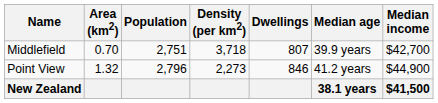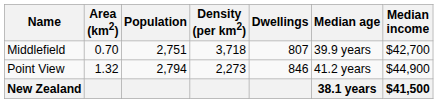 <table class="wikitable">
 <tr>
 <th>Name</th>
 <th>Area<br>(km<sup>2</sup>)</th>
 <th>Population</th>
 <th>Density<br>(per km<sup>2</sup>)</th>
 <th>Dwellings</th>
 <th>Median age</th>
 <th>Median<br>income</th>
 </tr>
 <tr>
 <td>Middlefield</td>
 <td style="text-align:right;">0.70</td>
 <td style="text-align:right;">2,751</td>
 <td style="text-align:right;">3,718</td>
 <td style="text-align:right;">807</td>
 <td>39.9 years</td>
 <td>$42,700</td>
 </tr>
 <tr>
 <td>Point View</td>
 <td style="text-align:right;">1.32</td>
-<td style="text-align:right;">2,796</td>
+<td style="text-align:right;">2,794</td>
 <td style="text-align:right;">2,273</td>
 <td style="text-align:right;">846</td>
 <td>41.2 years</td>
 <td>$44,900</td>
 </tr>
 <tr>
 <th>New Zealand</th>
 <th></th>
 <th></th>
 <th></th>
 <th></th>
 <th>38.1 years</th>
 <th style="text-align:left;">$41,500</th>
 </tr>
 </table>
